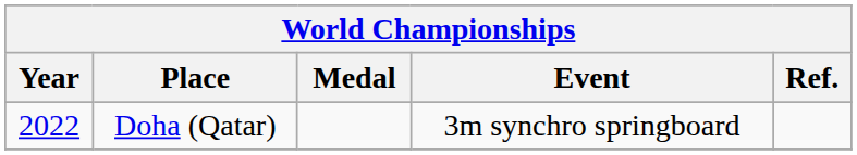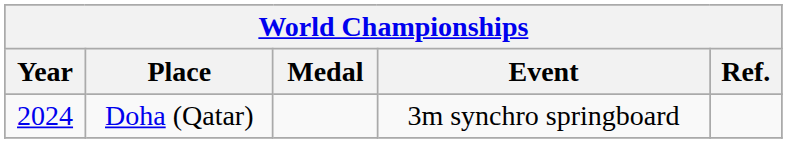 <table class="wikitable center col2izq" style="text-align:center;width:445px;">
 <tr>
 <th colspan="5"><a href='#'>World Championships</a></th>
 </tr>
 <tr>
 <th>Year</th>
 <th>Place</th>
 <th>Medal</th>
 <th>Event</th>
 <th>Ref.</th>
 </tr>
 <tr>
-<td><a href='#'>2022</a></td>
+<td><a href='#'>2024</a></td>
 <td><a href='#'>Doha</a> (Qatar)</td>
 <td></td>
 <td>3m synchro springboard</td>
 <td></td>
 </tr>
 </table>
